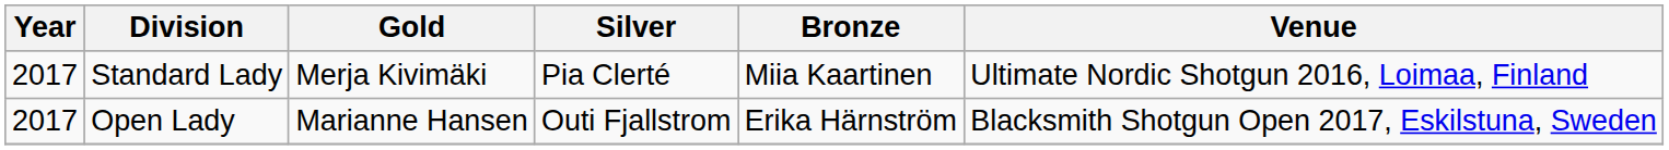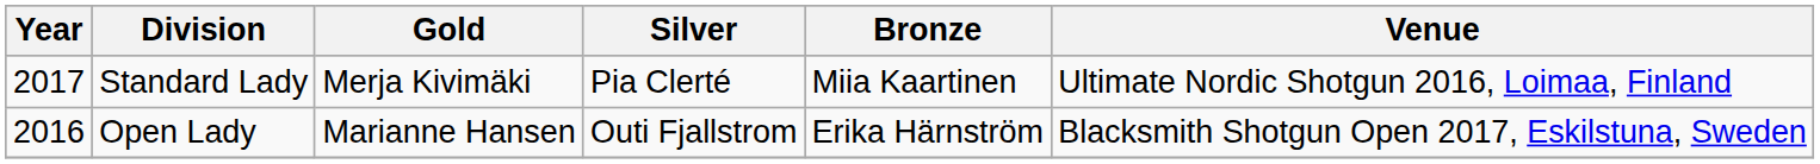 <table class="wikitable sortable" style="text-align: left;">
 <tr>
 <th>Year</th>
 <th>Division</th>
 <th> Gold</th>
 <th> Silver</th>
 <th> Bronze</th>
 <th>Venue</th>
 </tr>
 <tr>
 <td>2017</td>
 <td>Standard Lady</td>
 <td>Merja Kivimäki</td>
 <td>Pia Clerté</td>
 <td>Miia Kaartinen</td>
 <td>Ultimate Nordic Shotgun 2016, <a href='#'>Loimaa</a>, <a href='#'>Finland</a></td>
 </tr>
 <tr>
-<td>2017</td>
+<td>2016</td>
 <td>Open Lady</td>
 <td>Marianne Hansen</td>
 <td>Outi Fjallstrom</td>
 <td>Erika Härnström</td>
 <td>Blacksmith Shotgun Open 2017, <a href='#'>Eskilstuna</a>, <a href='#'>Sweden</a></td>
 </tr>
 <tr>
 </tr>
 </table>
